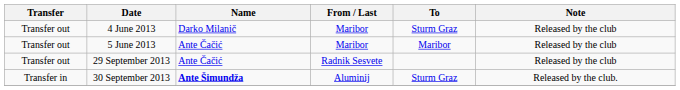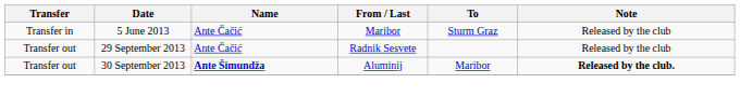 <table class="wikitable" style="font-size:95%; text-align: center;">
 <tr>
 <th style="width:120px;">Transfer</th>
 <th style="width:130px;">Date</th>
 <th style="width:200px;">Name</th>
 <th style="width:120px;">From / Last</th>
 <th style="width:120px;">To</th>
 <th style="width:300px;">Note</th>
 </tr>
 <tr>
-<td>Transfer out</td>
-<td>4 June 2013</td>
-<td align=left> <a href='#'>Darko Milanič</a></td>
-<td><a href='#'>Maribor</a></td>
-<td><a href='#'>Sturm Graz</a></td>
-<td>Released by the club</td>
-</tr>
-<tr>
-<td>Transfer out</td>
+<td>Transfer in</td>
 <td>5 June 2013</td>
 <td align=left> <a href='#'>Ante Čačić</a></td>
 <td><a href='#'>Maribor</a></td>
-<td><a href='#'>Maribor</a></td>
+<td><a href='#'>Sturm Graz</a></td>
 <td>Released by the club</td>
 </tr>
 <tr>
 <td>Transfer out</td>
 <td>29 September 2013</td>
 <td align=left> <a href='#'>Ante Čačić</a></td>
 <td><a href='#'>Radnik Sesvete</a></td>
 <td></td>
 <td>Released by the club</td>
 </tr>
 <tr>
-<td>Transfer in</td>
+<td>Transfer out</td>
 <td>30 September 2013</td>
 <td align=left><strong> <a href='#'>Ante Šimundža</a></strong></td>
 <td><a href='#'>Aluminij</a></td>
-<td><a href='#'>Sturm Graz</a></td>
-<td>Released by the club.</td>
+<td><a href='#'>Maribor</a></td>
+<td><strong>Released by the club.</strong></td>
 </tr>
 <tr>
 </tr>
 </table>
